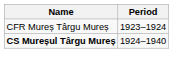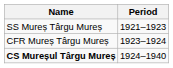 <table class="wikitable" style="font-size:95%; text-align: left;">
 <tr>
 <th>Name</th>
 <th>Period</th>
+</tr>
+<tr>
+<td>SS Mureș Târgu Mureș</td>
+<td>1921–1923</td>
 </tr>
 <tr>
 <td>CFR Mureș Târgu Mureș</td>
 <td>1923–1924</td>
 </tr>
 <tr>
 <td><strong>CS Mureșul Târgu Mureș</strong></td>
 <td>1924–1940</td>
 </tr>
 </table>
